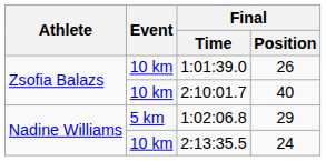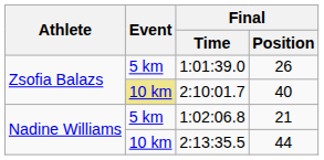 <table class="wikitable" border="1" style="font-size:90%">
 <tr>
 <th rowspan=2>Athlete</th>
 <th rowspan=2>Event</th>
 <th colspan=2>Final</th>
 </tr>
 <tr>
 <th>Time</th>
 <th>Position</th>
 </tr>
 <tr>
 <td rowspan=2><a href='#'>Zsofia Balazs</a></td>
-<td><a href='#'>10 km</a></td>
+<td><a href='#'>5 km</a></td>
 <td align=center>1:01:39.0</td>
 <td align=center>26</td>
 </tr>
 <tr>
-<td><a href='#'>10 km</a></td>
+<td style="background: khaki;"><a href='#'>10 km</a></td>
 <td align=center>2:10:01.7</td>
 <td align=center>40</td>
 </tr>
 <tr>
 <td rowspan=2><a href='#'>Nadine Williams</a></td>
 <td><a href='#'>5 km</a></td>
 <td align=center>1:02:06.8</td>
-<td align=center>29</td>
+<td align=center>21</td>
 </tr>
 <tr>
 <td><a href='#'>10 km</a></td>
 <td align=center>2:13:35.5</td>
-<td align=center>24</td>
+<td align=center>44</td>
 </tr>
 </table>
